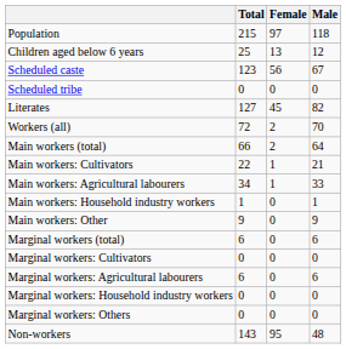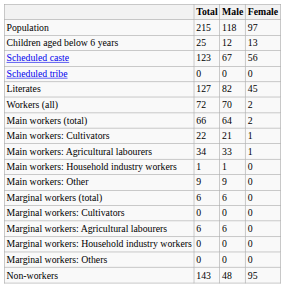 <table class="wikitable sortable">
 <tr>
 <th></th>
 <th>Total</th>
+<th>Male</th>
 <th>Female</th>
-<th>Male</th>
 </tr>
 <tr>
 <td>Population</td>
 <td>215</td>
+<td>118</td>
 <td>97</td>
-<td>118</td>
 </tr>
 <tr>
 <td>Children aged below 6 years</td>
 <td>25</td>
+<td>12</td>
 <td>13</td>
-<td>12</td>
 </tr>
 <tr>
 <td><a href='#'>Scheduled caste</a></td>
 <td>123</td>
+<td>67</td>
 <td>56</td>
-<td>67</td>
 </tr>
 <tr>
 <td><a href='#'>Scheduled tribe</a></td>
 <td>0</td>
 <td>0</td>
 <td>0</td>
 </tr>
 <tr>
 <td>Literates</td>
 <td>127</td>
+<td>82</td>
 <td>45</td>
-<td>82</td>
 </tr>
 <tr>
 <td>Workers (all)</td>
 <td>72</td>
+<td>70</td>
 <td>2</td>
-<td>70</td>
 </tr>
 <tr>
 <td>Main workers (total)</td>
 <td>66</td>
+<td>64</td>
 <td>2</td>
-<td>64</td>
 </tr>
 <tr>
 <td>Main workers: Cultivators</td>
 <td>22</td>
+<td>21</td>
 <td>1</td>
-<td>21</td>
 </tr>
 <tr>
 <td>Main workers: Agricultural labourers</td>
 <td>34</td>
+<td>33</td>
 <td>1</td>
-<td>33</td>
 </tr>
 <tr>
 <td>Main workers: Household industry workers</td>
 <td>1</td>
+<td>1</td>
 <td>0</td>
-<td>1</td>
 </tr>
 <tr>
 <td>Main workers: Other</td>
 <td>9</td>
+<td>9</td>
 <td>0</td>
-<td>9</td>
 </tr>
 <tr>
 <td>Marginal workers (total)</td>
 <td>6</td>
+<td>6</td>
 <td>0</td>
-<td>6</td>
 </tr>
 <tr>
 <td>Marginal workers: Cultivators</td>
 <td>0</td>
 <td>0</td>
 <td>0</td>
 </tr>
 <tr>
 <td>Marginal workers: Agricultural labourers</td>
 <td>6</td>
+<td>6</td>
 <td>0</td>
-<td>6</td>
 </tr>
 <tr>
 <td>Marginal workers: Household industry workers</td>
 <td>0</td>
 <td>0</td>
 <td>0</td>
 </tr>
 <tr>
 <td>Marginal workers: Others</td>
 <td>0</td>
 <td>0</td>
 <td>0</td>
 </tr>
 <tr>
 <td>Non-workers</td>
 <td>143</td>
+<td>48</td>
 <td>95</td>
-<td>48</td>
 </tr>
 </table>
